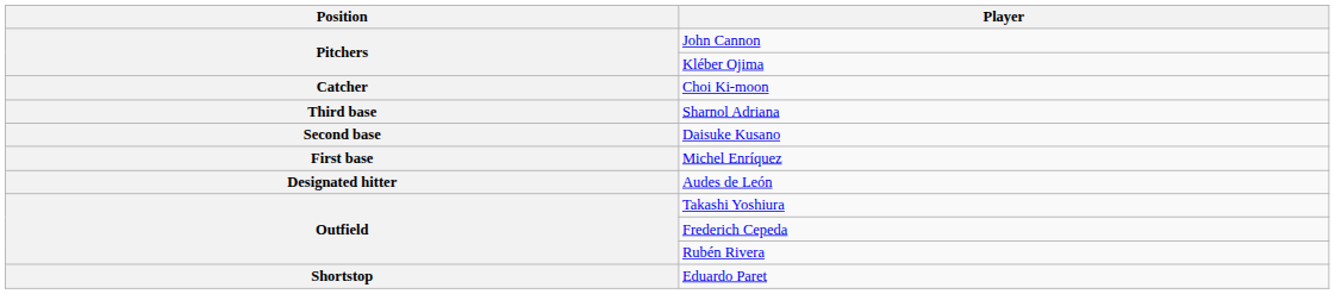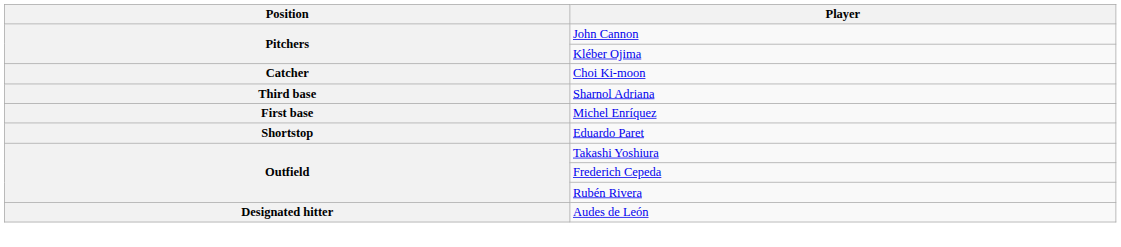 <table class="wikitable" style="border-collapse:collapse; width:90%">
 <tr>
 <th>Position</th>
 <th>Player</th>
 </tr>
 <tr>
 <th rowspan=2>Pitchers</th>
 <td> <a href='#'>John Cannon</a></td>
 </tr>
 <tr>
 <td> <a href='#'>Kléber Ojima</a></td>
 </tr>
 <tr>
 <th>Catcher</th>
 <td> <a href='#'>Choi Ki-moon</a></td>
 </tr>
 <tr>
 <th>Third base</th>
 <td> <a href='#'>Sharnol Adriana</a></td>
 </tr>
 <tr>
-<th>Second base</th>
-<td> <a href='#'>Daisuke Kusano</a></td>
-</tr>
-<tr>
 <th>First base</th>
 <td> <a href='#'>Michel Enríquez</a></td>
 </tr>
 <tr>
-<th>Designated hitter</th>
-<td> <a href='#'>Audes de León</a></td>
+<th>Shortstop</th>
+<td> <a href='#'>Eduardo Paret</a></td>
 </tr>
 <tr>
 <th rowspan=3>Outfield</th>
 <td> <a href='#'>Takashi Yoshiura</a></td>
 </tr>
 <tr>
 <td> <a href='#'>Frederich Cepeda</a></td>
 </tr>
 <tr>
 <td> <a href='#'>Rubén Rivera</a></td>
 </tr>
 <tr>
-<th>Shortstop</th>
-<td> <a href='#'>Eduardo Paret</a></td>
+<th>Designated hitter</th>
+<td> <a href='#'>Audes de León</a></td>
 </tr>
 </table>
